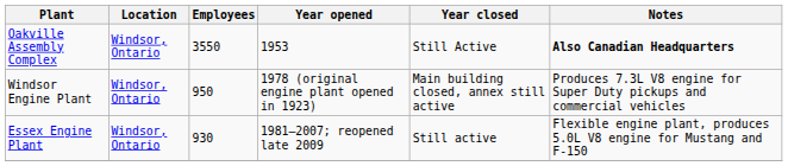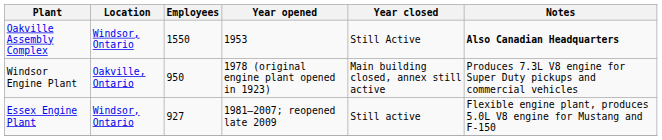 <table class="wikitable">
 <tr>
 <th>Plant</th>
 <th>Location</th>
 <th>Employees</th>
 <th>Year opened</th>
 <th>Year closed</th>
 <th>Notes</th>
 </tr>
 <tr>
 <td><a href='#'>Oakville Assembly Complex</a></td>
 <td><a href='#'>Windsor, Ontario</a></td>
-<td>3550</td>
+<td>1550</td>
 <td>1953</td>
 <td>Still Active</td>
 <td><strong>Also Canadian Headquarters</strong></td>
 </tr>
 <tr>
 <td>Windsor Engine Plant</td>
-<td><a href='#'>Windsor, Ontario</a></td>
+<td><a href='#'>Oakville, Ontario</a></td>
 <td>950</td>
 <td>1978 (original engine plant opened in 1923)</td>
 <td>Main building closed, annex still active</td>
 <td>Produces 7.3L V8 engine for Super Duty pickups and commercial vehicles</td>
 </tr>
 <tr>
 <td><a href='#'>Essex Engine Plant</a></td>
 <td><a href='#'>Windsor, Ontario</a></td>
-<td>930</td>
+<td>927</td>
 <td>1981–2007; reopened late 2009</td>
 <td>Still active</td>
 <td>Flexible engine plant, produces 5.0L V8 engine for Mustang and F-150</td>
 </tr>
 <tr>
 </tr>
 </table>
